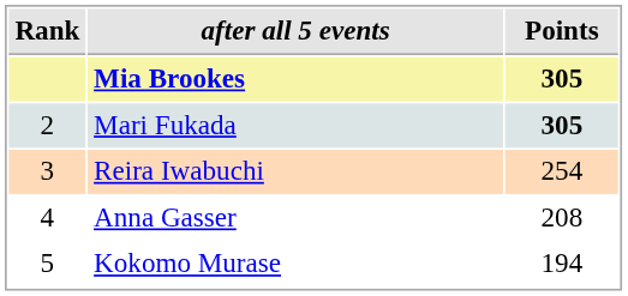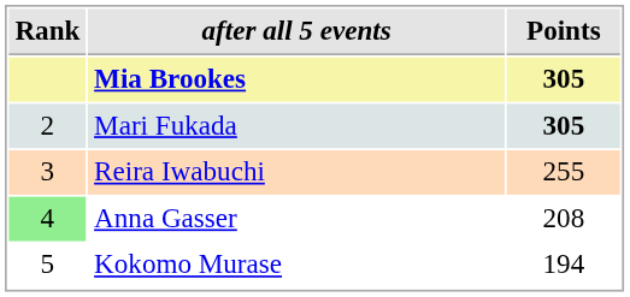 <table cellspacing="1" cellpadding="3" style="border:1px solid #AAAAAA;font-size:86%">
 <tr style="background-color: #E4E4E4;">
 <th style="border-bottom:1px solid #AAAAAA; width: 10px;">Rank</th>
 <th style="border-bottom:1px solid #AAAAAA; width: 200px;"><em>after all 5 events</em></th>
 <th style="border-bottom:1px solid #AAAAAA; width: 50px;">Points</th>
 </tr>
 <tr style="background:#f7f6a8;">
 <td align=center></td>
 <td><strong> <a href='#'>Mia Brookes</a></strong></td>
 <td align=center><strong>305</strong></td>
 </tr>
 <tr style="background:#dce5e5;">
 <td align=center>2</td>
 <td> <a href='#'>Mari Fukada</a></td>
 <td align=center><strong>305</strong></td>
 </tr>
 <tr style="background:#ffdab9;">
 <td align=center>3</td>
 <td> <a href='#'>Reira Iwabuchi</a></td>
-<td align=center>254</td>
+<td align=center>255</td>
 </tr>
 <tr>
-<td align=center>4</td>
+<td align=center style="background: lightgreen;">4</td>
 <td> <a href='#'>Anna Gasser</a></td>
 <td align=center>208</td>
 </tr>
 <tr>
 <td align=center>5</td>
 <td> <a href='#'>Kokomo Murase</a></td>
 <td align=center>194</td>
 </tr>
 </table>
